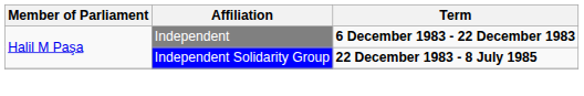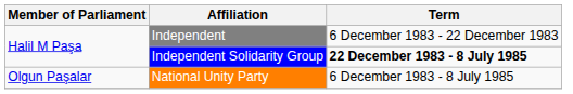 <table class="wikitable">
 <tr>
 <th>Member of Parliament</th>
 <th>Affiliation</th>
 <th>Term</th>
 </tr>
 <tr>
 <td rowspan=2><a href='#'>Halil M Paşa</a></td>
 <td style="background:gray; color:white">Independent</td>
-<td><strong>6 December 1983 - 22 December 1983</strong></td>
+<td>6 December 1983 - 22 December 1983</td>
 </tr>
 <tr>
 <td style="background:blue; color:white">Independent Solidarity Group</td>
 <td><strong>22 December 1983 - 8 July 1985</strong></td>
 </tr>
 <tr>
+<td><a href='#'>Olgun Paşalar</a></td>
+<td style="background:#FF7F00; color:white">National Unity Party</td>
+<td>6 December 1983 - 8 July 1985</td>
+</tr>
+<tr>
 </tr>
 </table>
